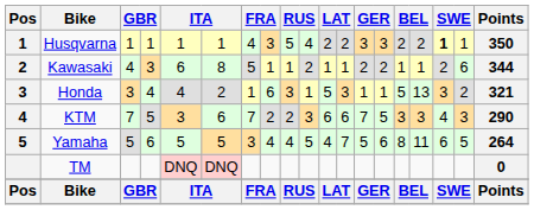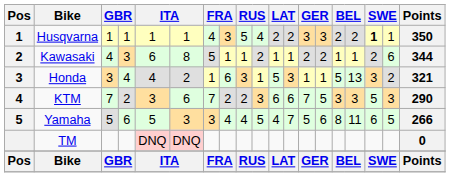 <table class="wikitable" style="font-size: 80%; text-align:center">
 <tr valign="top">
 <th valign="middle">Pos</th>
 <th valign="middle">Bike</th>
 <th colspan=2><a href='#'>GBR</a><br></th>
 <th colspan=2><a href='#'>ITA</a><br></th>
 <th colspan=2><a href='#'>FRA</a><br></th>
 <th colspan=2><a href='#'>RUS</a><br></th>
 <th colspan=2><a href='#'>LAT</a><br></th>
 <th colspan=2><a href='#'>GER</a><br></th>
 <th colspan=2><a href='#'>BEL</a><br></th>
 <th colspan=2><a href='#'>SWE</a><br></th>
 <th valign="middle">Points</th>
 </tr>
 <tr>
 <th>1</th>
 <td><a href='#'>Husqvarna</a></td>
 <td style="background:#ffffbf;">1</td>
 <td style="background:#ffffbf;">1</td>
 <td style="background:#ffffbf;">1</td>
 <td style="background:#ffffbf;">1</td>
 <td style="background:#dfffdf;">4</td>
 <td style="background:#ffdf9f;">3</td>
 <td style="background:#dfffdf;">5</td>
 <td style="background:#dfffdf;">4</td>
 <td style="background:#dfdfdf;">2</td>
 <td style="background:#dfdfdf;">2</td>
 <td style="background:#ffdf9f;">3</td>
 <td style="background:#ffdf9f;">3</td>
 <td style="background:#dfdfdf;">2</td>
 <td style="background:#dfdfdf;">2</td>
 <td style="background:#ffffbf;"><strong>1</strong></td>
 <td style="background:#ffffbf;">1</td>
 <th>350</th>
 </tr>
 <tr>
 <th>2</th>
 <td><a href='#'>Kawasaki</a></td>
 <td style="background:#dfffdf;">4</td>
 <td style="background:#ffdf9f;">3</td>
 <td style="background:#dfffdf;">6</td>
 <td style="background:#dfffdf;">8</td>
 <td style="background:#dfdfdf;">5</td>
 <td style="background:#ffffbf;">1</td>
 <td style="background:#ffffbf;">1</td>
 <td style="background:#dfdfdf;">2</td>
 <td style="background:#ffffbf;">1</td>
 <td style="background:#ffffbf;">1</td>
 <td style="background:#dfdfdf;">2</td>
 <td style="background:#dfdfdf;">2</td>
 <td style="background:#ffffbf;">1</td>
 <td style="background:#ffffbf;">1</td>
 <td style="background:#dfdfdf;">2</td>
 <td style="background:#dfffdf;">6</td>
 <th>344</th>
 </tr>
 <tr>
 <th>3</th>
 <td><a href='#'>Honda</a></td>
 <td style="background:#ffdf9f;">3</td>
 <td style="background:#dfffdf;">4</td>
 <td style="background:#dfdfdf;">4</td>
 <td style="background:#dfdfdf;">2</td>
 <td style="background:#ffffbf;">1</td>
 <td style="background:#dfffdf;">6</td>
 <td style="background:#ffdf9f;">3</td>
 <td style="background:#ffffbf;">1</td>
 <td style="background:#dfffdf;">5</td>
 <td style="background:#ffdf9f;">3</td>
 <td style="background:#ffffbf;">1</td>
 <td style="background:#ffffbf;">1</td>
 <td style="background:#dfffdf;">5</td>
 <td style="background:#dfffdf;">13</td>
 <td style="background:#ffdf9f;">3</td>
 <td style="background:#dfdfdf;">2</td>
 <th>321</th>
 </tr>
 <tr>
 <th>4</th>
 <td><a href='#'>KTM</a></td>
 <td style="background:#dfffdf;">7</td>
-<td style="background:#dfdfdf;">5</td>
+<td style="background:#dfdfdf;">2</td>
 <td style="background:#ffdf9f;">3</td>
 <td style="background:#dfffdf;">6</td>
 <td style="background:#dfffdf;">7</td>
 <td style="background:#dfdfdf;">2</td>
 <td style="background:#dfdfdf;">2</td>
 <td style="background:#ffdf9f;">3</td>
 <td style="background:#dfffdf;">6</td>
 <td style="background:#dfffdf;">6</td>
 <td style="background:#dfffdf;">7</td>
 <td style="background:#dfffdf;">5</td>
 <td style="background:#ffdf9f;">3</td>
 <td style="background:#ffdf9f;">3</td>
-<td style="background:#dfffdf;">4</td>
+<td style="background:#dfffdf;">5</td>
 <td style="background:#ffdf9f;">3</td>
 <th>290</th>
 </tr>
 <tr>
 <th>5</th>
 <td><a href='#'>Yamaha</a></td>
 <td style="background:#dfdfdf;">5</td>
 <td style="background:#dfffdf;">6</td>
 <td style="background:#dfffdf;">5</td>
-<td style="background:#ffdf9f;">5</td>
+<td style="background:#ffdf9f;">3</td>
 <td style="background:#ffdf9f;">3</td>
 <td style="background:#dfffdf;">4</td>
 <td style="background:#dfffdf;">4</td>
 <td style="background:#dfffdf;">5</td>
 <td style="background:#dfffdf;">4</td>
 <td style="background:#dfffdf;">7</td>
 <td style="background:#dfffdf;">5</td>
 <td style="background:#dfffdf;">6</td>
 <td style="background:#dfffdf;">8</td>
 <td style="background:#dfffdf;">11</td>
 <td style="background:#dfffdf;">6</td>
 <td style="background:#dfffdf;">5</td>
-<th>264</th>
+<th>266</th>
 </tr>
 <tr>
 <th></th>
 <td><a href='#'>TM</a></td>
 <td></td>
 <td></td>
 <td style="background:#ffcfcf;">DNQ</td>
 <td style="background:#ffcfcf;">DNQ</td>
 <td></td>
 <td></td>
 <td></td>
 <td></td>
 <td></td>
 <td></td>
 <td></td>
 <td></td>
 <td></td>
 <td></td>
 <td></td>
 <td></td>
 <th>0</th>
 </tr>
 <tr>
 </tr>
 <tr valign="top">
 <th valign="middle">Pos</th>
 <th valign="middle">Bike</th>
 <th colspan=2><a href='#'>GBR</a><br></th>
 <th colspan=2><a href='#'>ITA</a><br></th>
 <th colspan=2><a href='#'>FRA</a><br></th>
 <th colspan=2><a href='#'>RUS</a><br></th>
 <th colspan=2><a href='#'>LAT</a><br></th>
 <th colspan=2><a href='#'>GER</a><br></th>
 <th colspan=2><a href='#'>BEL</a><br></th>
 <th colspan=2><a href='#'>SWE</a><br></th>
 <th valign="middle">Points</th>
 </tr>
 <tr>
 </tr>
 </table>
